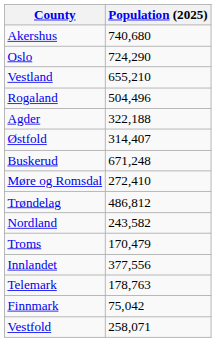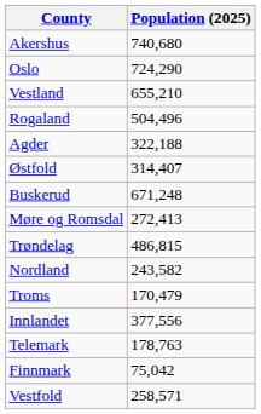 <table class="wikitable sortable">
 <tr>
 <th><a href='#'>County</a></th>
 <th><a href='#'>Population</a> (2025)</th>
 </tr>
 <tr>
 <td><a href='#'>Akershus</a></td>
 <td>740,680</td>
 </tr>
 <tr>
 <td><a href='#'>Oslo</a></td>
 <td>724,290</td>
 </tr>
 <tr>
 <td><a href='#'>Vestland</a></td>
 <td>655,210</td>
 </tr>
 <tr>
 <td><a href='#'>Rogaland</a></td>
 <td>504,496</td>
 </tr>
 <tr>
 <td><a href='#'>Agder</a></td>
 <td>322,188</td>
 </tr>
 <tr>
 <td><a href='#'>Østfold</a></td>
 <td>314,407</td>
 </tr>
 <tr>
 <td><a href='#'>Buskerud</a></td>
 <td>671,248</td>
 </tr>
 <tr>
 <td><a href='#'>Møre og Romsdal</a></td>
-<td>272,410</td>
+<td>272,413</td>
 </tr>
 <tr>
 <td><a href='#'>Trøndelag</a></td>
-<td>486,812</td>
+<td>486,815</td>
 </tr>
 <tr>
 <td><a href='#'>Nordland</a></td>
 <td>243,582</td>
 </tr>
 <tr>
 <td><a href='#'>Troms</a></td>
 <td>170,479</td>
 </tr>
 <tr>
 <td><a href='#'>Innlandet</a></td>
 <td>377,556</td>
 </tr>
 <tr>
 <td><a href='#'>Telemark</a></td>
 <td>178,763</td>
 </tr>
 <tr>
 <td><a href='#'>Finnmark</a></td>
 <td>75,042</td>
 </tr>
 <tr>
 <td><a href='#'>Vestfold</a></td>
-<td>258,071</td>
+<td>258,571</td>
 </tr>
 </table>
